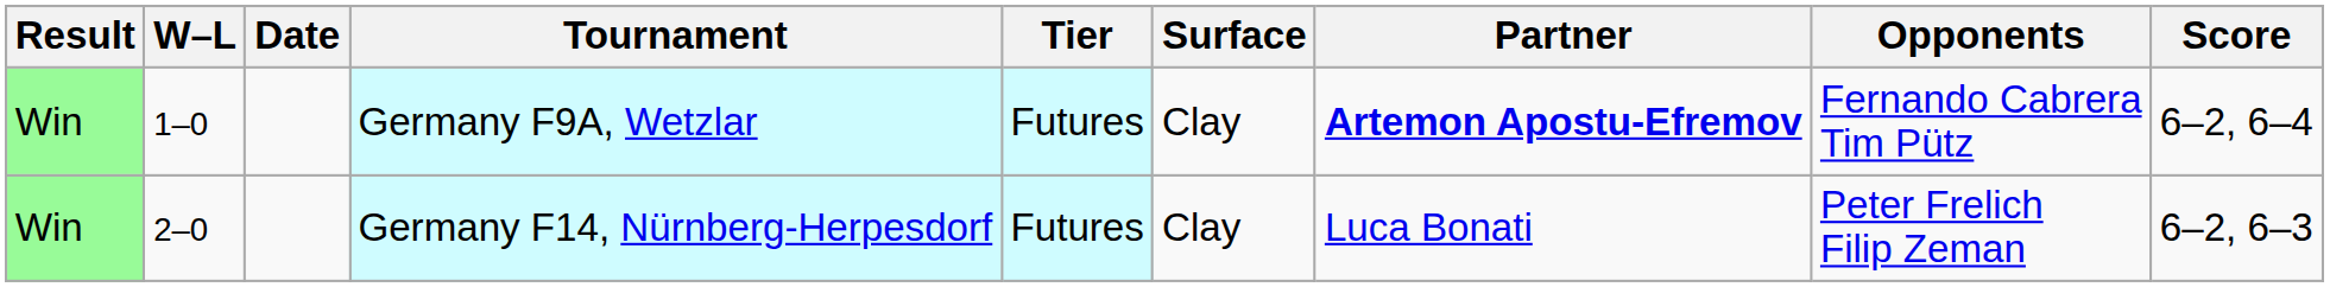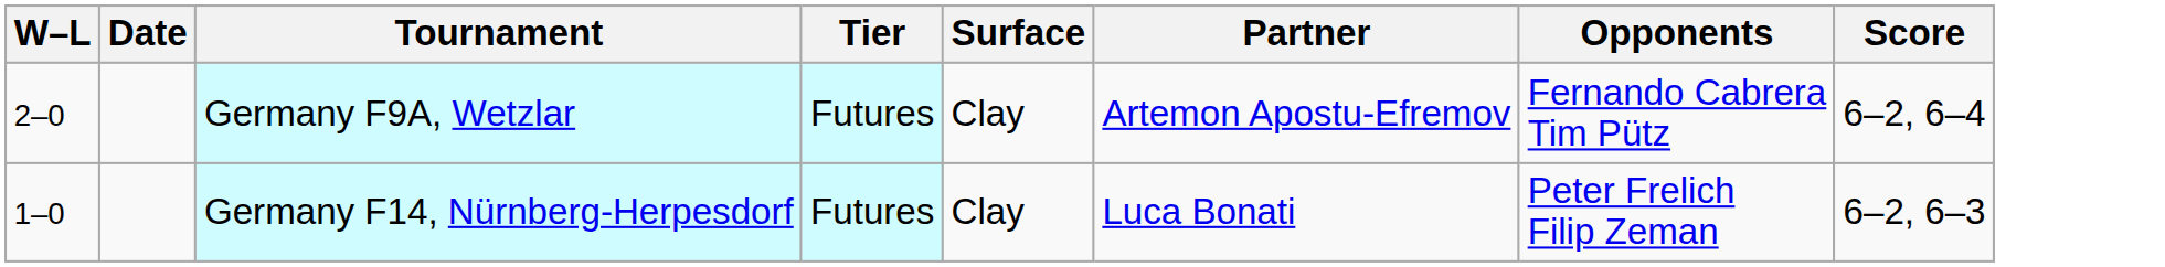 <table class="wikitable">
 <tr>
-<th>Result</th>
 <th class="unsortable">W–L</th>
 <th>Date</th>
 <th>Tournament</th>
 <th>Tier</th>
 <th>Surface</th>
 <th>Partner</th>
 <th>Opponents</th>
 <th class="unsortable">Score</th>
 </tr>
 <tr>
-<td style="background:#98FB98;">Win</td>
-<td><small>1–0</small></td>
+<td><small>2–0</small></td>
 <td></td>
 <td style="background:#cffcff;">Germany F9A, <a href='#'>Wetzlar</a></td>
 <td style="background:#cffcff;">Futures</td>
 <td>Clay</td>
-<td><strong> <a href='#'>Artemon Apostu-Efremov</a></strong></td>
+<td> <a href='#'>Artemon Apostu-Efremov</a></td>
 <td> <a href='#'>Fernando Cabrera</a><br> <a href='#'>Tim Pütz</a></td>
 <td>6–2, 6–4</td>
 </tr>
 <tr>
-<td style="background:#98FB98;">Win</td>
-<td><small>2–0</small></td>
+<td><small>1–0</small></td>
 <td></td>
 <td style="background:#cffcff;">Germany F14, <a href='#'>Nürnberg-Herpesdorf</a></td>
 <td style="background:#cffcff;">Futures</td>
 <td>Clay</td>
 <td> <a href='#'>Luca Bonati</a></td>
 <td> <a href='#'>Peter Frelich</a><br> <a href='#'>Filip Zeman</a></td>
 <td>6–2, 6–3</td>
 </tr>
 </table>
